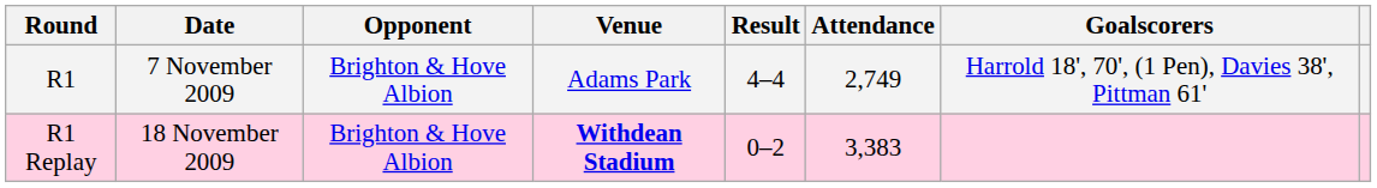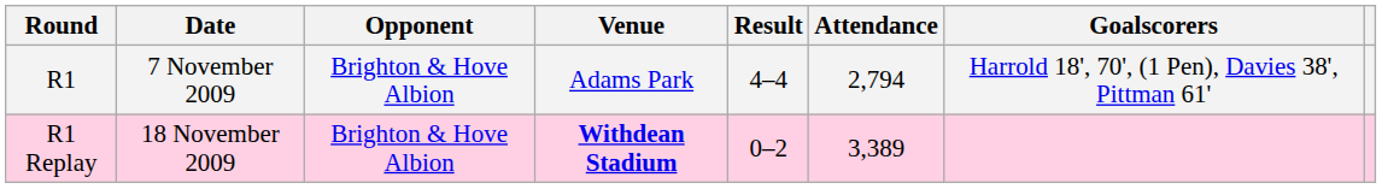 <table class="wikitable" style="text-align:center;">
 <tr>
 <th>Round</th>
 <th>Date</th>
 <th>Opponent</th>
 <th>Venue</th>
 <th>Result</th>
 <th>Attendance</th>
 <th>Goalscorers</th>
 <th></th>
 </tr>
 <tr style="background-color: #f3f3f3;">
 <td>R1</td>
 <td>7 November 2009</td>
 <td><a href='#'>Brighton & Hove Albion</a></td>
 <td><a href='#'>Adams Park</a></td>
 <td>4–4</td>
-<td>2,749</td>
+<td>2,794</td>
 <td><a href='#'>Harrold</a> 18', 70', (1 Pen), <a href='#'>Davies</a> 38', <a href='#'>Pittman</a> 61'</td>
 <td></td>
 </tr>
 <tr style="background-color: #ffd0e3;">
 <td>R1 Replay</td>
 <td>18 November 2009</td>
 <td><a href='#'>Brighton & Hove Albion</a></td>
 <td><strong><a href='#'>Withdean Stadium</a></strong></td>
 <td>0–2</td>
-<td>3,383</td>
+<td>3,389</td>
 <td></td>
 <td></td>
 </tr>
 </table>
